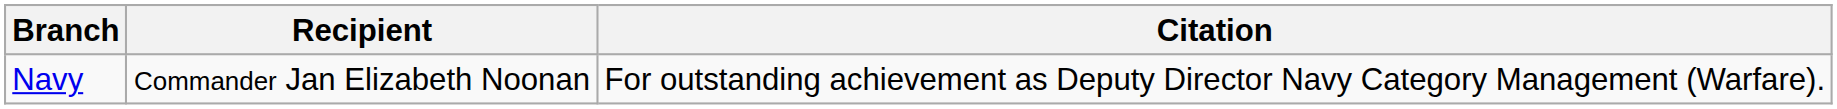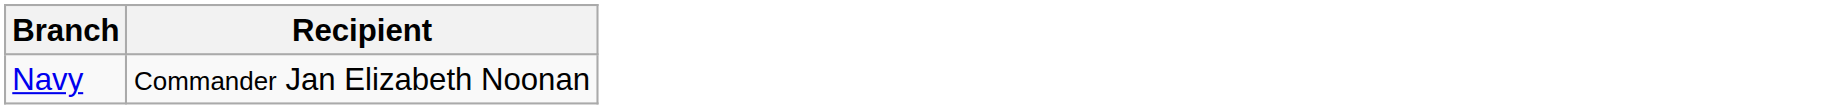 <table class="wikitable" style="font-size:95%;">
 <tr>
 <th>Branch</th>
 <th>Recipient</th>
-<th>Citation</th>
 </tr>
 <tr>
 <td rowspan="1"><a href='#'>Navy</a></td>
 <td><small>Commander</small> Jan Elizabeth Noonan </td>
-<td>For outstanding achievement as Deputy Director Navy Category Management (Warfare).</td>
 </tr>
 </table>
